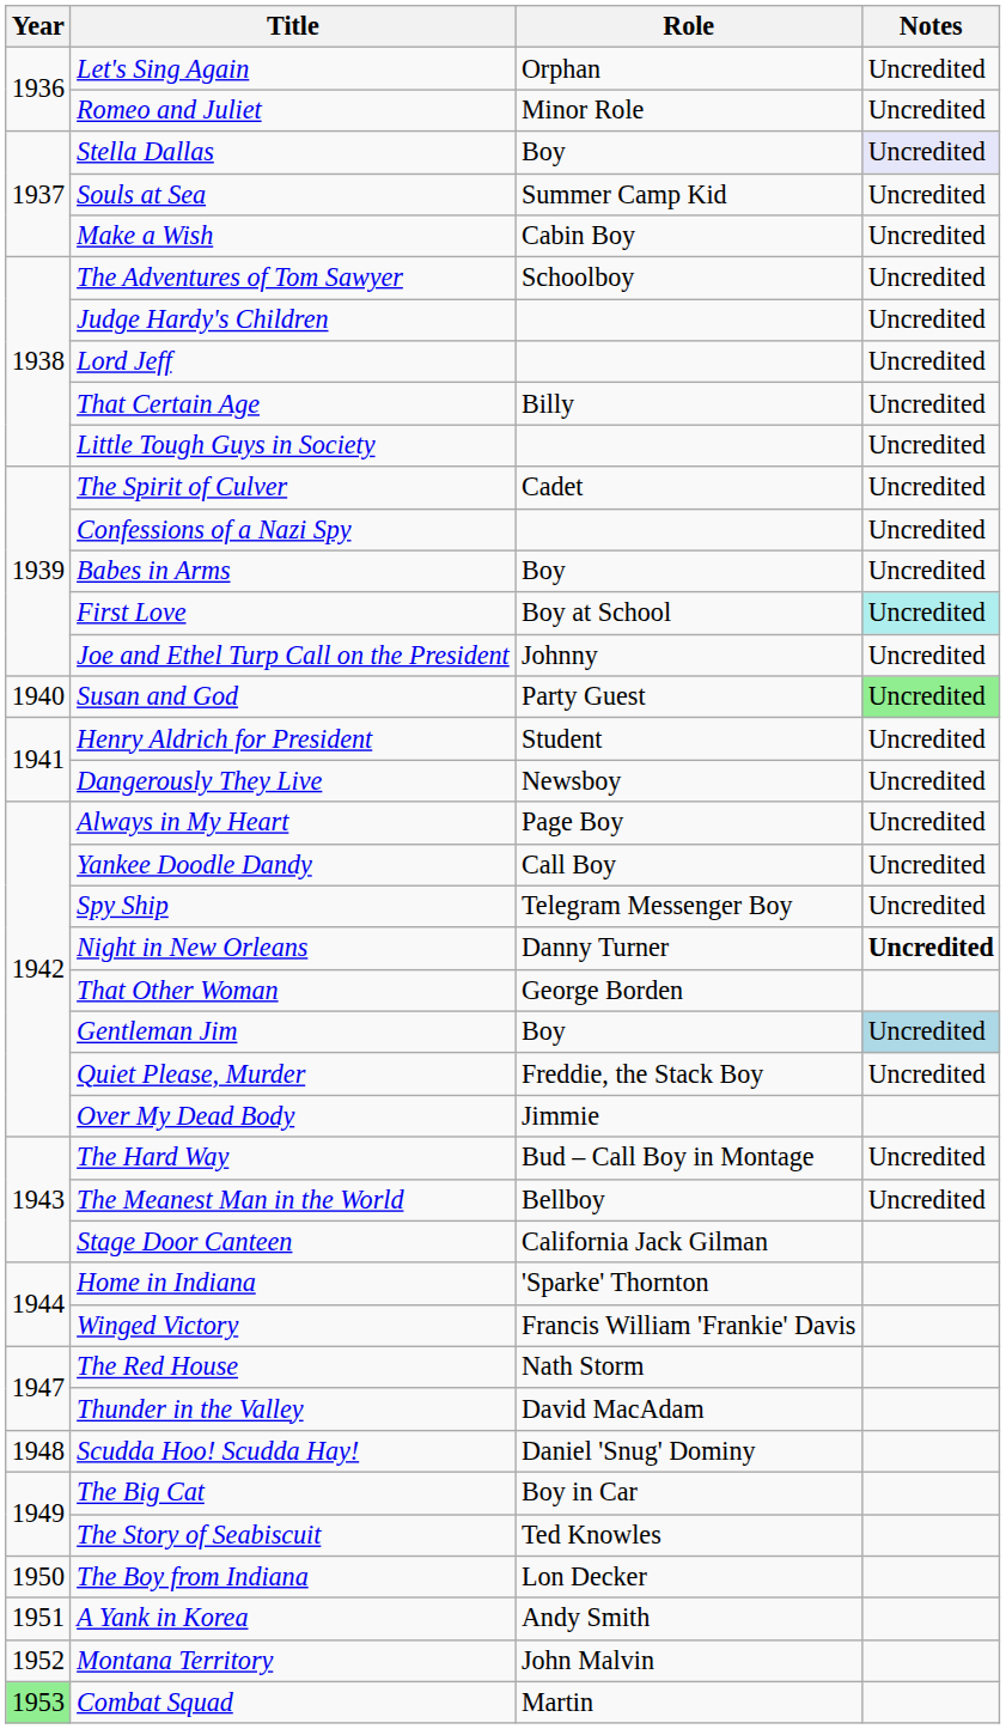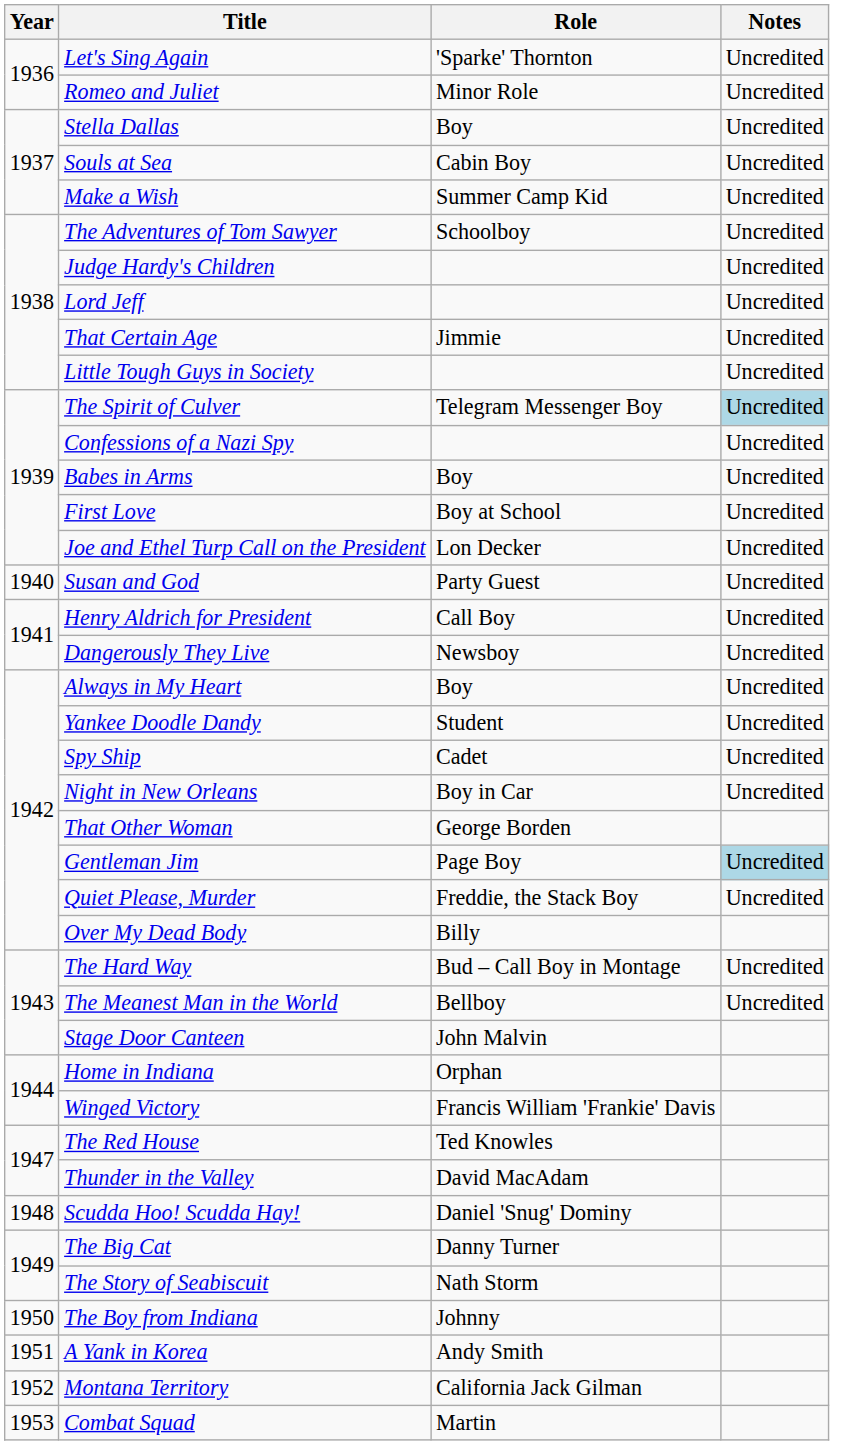 <table class="wikitable">
 <tr>
 <th>Year</th>
 <th>Title</th>
 <th>Role</th>
 <th>Notes</th>
 </tr>
 <tr>
 <td rowspan=2>1936</td>
 <td><em><a href='#'>Let's Sing Again</a></em></td>
-<td>Orphan</td>
+<td>'Sparke' Thornton</td>
 <td>Uncredited</td>
 </tr>
 <tr>
 <td><em><a href='#'>Romeo and Juliet</a></em></td>
 <td>Minor Role</td>
 <td>Uncredited</td>
 </tr>
 <tr>
 <td rowspan=3>1937</td>
 <td><em><a href='#'>Stella Dallas</a></em></td>
 <td>Boy</td>
-<td style="background: lavender;">Uncredited</td>
+<td>Uncredited</td>
 </tr>
 <tr>
 <td><em><a href='#'>Souls at Sea</a></em></td>
-<td>Summer Camp Kid</td>
+<td>Cabin Boy</td>
 <td>Uncredited</td>
 </tr>
 <tr>
 <td><em><a href='#'>Make a Wish</a></em></td>
-<td>Cabin Boy</td>
+<td>Summer Camp Kid</td>
 <td>Uncredited</td>
 </tr>
 <tr>
 <td rowspan=5>1938</td>
 <td><em><a href='#'>The Adventures of Tom Sawyer</a></em></td>
 <td>Schoolboy</td>
 <td>Uncredited</td>
 </tr>
 <tr>
 <td><em><a href='#'>Judge Hardy's Children</a></em></td>
 <td></td>
 <td>Uncredited</td>
 </tr>
 <tr>
 <td><em><a href='#'>Lord Jeff</a></em></td>
 <td></td>
 <td>Uncredited</td>
 </tr>
 <tr>
 <td><em><a href='#'>That Certain Age</a></em></td>
-<td>Billy</td>
+<td>Jimmie</td>
 <td>Uncredited</td>
 </tr>
 <tr>
 <td><em><a href='#'>Little Tough Guys in Society</a></em></td>
 <td></td>
 <td>Uncredited</td>
 </tr>
 <tr>
 <td rowspan=5>1939</td>
 <td><em><a href='#'>The Spirit of Culver</a></em></td>
-<td>Cadet</td>
-<td>Uncredited</td>
+<td>Telegram Messenger Boy</td>
+<td style="background: lightblue;">Uncredited</td>
 </tr>
 <tr>
 <td><em><a href='#'>Confessions of a Nazi Spy</a></em></td>
 <td></td>
 <td>Uncredited</td>
 </tr>
 <tr>
 <td><em><a href='#'>Babes in Arms</a></em></td>
 <td>Boy</td>
 <td>Uncredited</td>
 </tr>
 <tr>
 <td><em><a href='#'>First Love</a></em></td>
 <td>Boy at School</td>
-<td style="background: paleturquoise;">Uncredited</td>
+<td>Uncredited</td>
 </tr>
 <tr>
 <td><em><a href='#'>Joe and Ethel Turp Call on the President</a></em></td>
-<td>Johnny</td>
+<td>Lon Decker</td>
 <td>Uncredited</td>
 </tr>
 <tr>
 <td>1940</td>
 <td><em><a href='#'>Susan and God</a></em></td>
 <td>Party Guest</td>
-<td style="background: lightgreen;">Uncredited</td>
+<td>Uncredited</td>
 </tr>
 <tr>
 <td rowspan=2>1941</td>
 <td><em><a href='#'>Henry Aldrich for President</a></em></td>
-<td>Student</td>
+<td>Call Boy</td>
 <td>Uncredited</td>
 </tr>
 <tr>
 <td><em><a href='#'>Dangerously They Live</a></em></td>
 <td>Newsboy</td>
 <td>Uncredited</td>
 </tr>
 <tr>
 <td rowspan=8>1942</td>
 <td><em><a href='#'>Always in My Heart</a></em></td>
-<td>Page Boy</td>
+<td>Boy</td>
 <td>Uncredited</td>
 </tr>
 <tr>
 <td><em><a href='#'>Yankee Doodle Dandy</a></em></td>
-<td>Call Boy</td>
+<td>Student</td>
 <td>Uncredited</td>
 </tr>
 <tr>
 <td><em><a href='#'>Spy Ship</a></em></td>
-<td>Telegram Messenger Boy</td>
+<td>Cadet</td>
 <td>Uncredited</td>
 </tr>
 <tr>
 <td><em><a href='#'>Night in New Orleans</a></em></td>
-<td>Danny Turner</td>
-<td><strong>Uncredited</strong></td>
+<td>Boy in Car</td>
+<td>Uncredited</td>
 </tr>
 <tr>
 <td><em><a href='#'>That Other Woman</a></em></td>
 <td>George Borden</td>
 <td></td>
 </tr>
 <tr>
 <td><em><a href='#'>Gentleman Jim</a></em></td>
-<td>Boy</td>
+<td>Page Boy</td>
 <td style="background: lightblue;">Uncredited</td>
 </tr>
 <tr>
 <td><em><a href='#'>Quiet Please, Murder</a></em></td>
 <td>Freddie, the Stack Boy</td>
 <td>Uncredited</td>
 </tr>
 <tr>
 <td><em><a href='#'>Over My Dead Body</a></em></td>
-<td>Jimmie</td>
+<td>Billy</td>
 <td></td>
 </tr>
 <tr>
 <td rowspan=3>1943</td>
 <td><em><a href='#'>The Hard Way</a></em></td>
 <td>Bud – Call Boy in Montage</td>
 <td>Uncredited</td>
 </tr>
 <tr>
 <td><em><a href='#'>The Meanest Man in the World</a></em></td>
 <td>Bellboy</td>
 <td>Uncredited</td>
 </tr>
 <tr>
 <td><em><a href='#'>Stage Door Canteen</a></em></td>
-<td>California Jack Gilman</td>
+<td>John Malvin</td>
 <td></td>
 </tr>
 <tr>
 <td rowspan=2>1944</td>
 <td><em><a href='#'>Home in Indiana</a></em></td>
-<td>'Sparke' Thornton</td>
+<td>Orphan</td>
 <td></td>
 </tr>
 <tr>
 <td><em><a href='#'>Winged Victory</a></em></td>
 <td>Francis William 'Frankie' Davis</td>
 <td></td>
 </tr>
 <tr>
 <td rowspan=2>1947</td>
 <td><em><a href='#'>The Red House</a></em></td>
-<td>Nath Storm</td>
+<td>Ted Knowles</td>
 <td></td>
 </tr>
 <tr>
 <td><em><a href='#'>Thunder in the Valley</a></em></td>
 <td>David MacAdam</td>
 <td></td>
 </tr>
 <tr>
 <td>1948</td>
 <td><em><a href='#'>Scudda Hoo! Scudda Hay!</a></em></td>
 <td>Daniel 'Snug' Dominy</td>
 <td></td>
 </tr>
 <tr>
 <td rowspan=2>1949</td>
 <td><em><a href='#'>The Big Cat</a></em></td>
-<td>Boy in Car</td>
+<td>Danny Turner</td>
 <td></td>
 </tr>
 <tr>
 <td><em><a href='#'>The Story of Seabiscuit</a></em></td>
-<td>Ted Knowles</td>
+<td>Nath Storm</td>
 <td></td>
 </tr>
 <tr>
 <td>1950</td>
 <td><em><a href='#'>The Boy from Indiana</a></em></td>
-<td>Lon Decker</td>
+<td>Johnny</td>
 <td></td>
 </tr>
 <tr>
 <td>1951</td>
 <td><em><a href='#'>A Yank in Korea</a></em></td>
 <td>Andy Smith</td>
 <td></td>
 </tr>
 <tr>
 <td>1952</td>
 <td><em><a href='#'>Montana Territory</a></em></td>
-<td>John Malvin</td>
+<td>California Jack Gilman</td>
 <td></td>
 </tr>
 <tr>
-<td style="background: lightgreen;">1953</td>
+<td>1953</td>
 <td><em><a href='#'>Combat Squad</a></em></td>
 <td>Martin</td>
 <td></td>
 </tr>
 </table>
